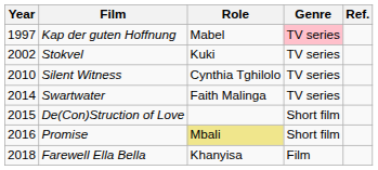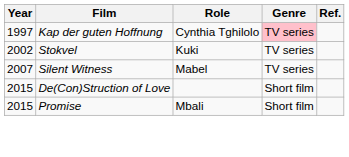 <table class="wikitable">
 <tr>
 <th>Year</th>
 <th>Film</th>
 <th>Role</th>
 <th>Genre</th>
 <th>Ref.</th>
 </tr>
 <tr>
 <td>1997</td>
 <td><em>Kap der guten Hoffnung</em></td>
-<td>Mabel</td>
+<td>Cynthia Tghilolo</td>
 <td style="background: pink;">TV series</td>
 <td></td>
 </tr>
 <tr>
 <td>2002</td>
 <td><em>Stokvel</em></td>
 <td>Kuki</td>
 <td>TV series</td>
 <td></td>
 </tr>
 <tr>
-<td>2010</td>
+<td>2007</td>
 <td><em>Silent Witness</em></td>
-<td>Cynthia Tghilolo</td>
-<td>TV series</td>
-<td></td>
-</tr>
-<tr>
-<td>2014</td>
-<td><em>Swartwater</em></td>
-<td>Faith Malinga</td>
+<td>Mabel</td>
 <td>TV series</td>
 <td></td>
 </tr>
 <tr>
 <td>2015</td>
 <td><em>De(Con)Struction of Love</em></td>
 <td></td>
 <td>Short film</td>
 <td></td>
 </tr>
 <tr>
-<td>2016</td>
+<td>2015</td>
 <td><em>Promise</em></td>
-<td style="background: khaki;">Mbali</td>
+<td>Mbali</td>
 <td>Short film</td>
 <td></td>
 </tr>
-<tr>
-<td>2018</td>
-<td><em>Farewell Ella Bella</em></td>
-<td>Khanyisa</td>
-<td>Film</td>
-<td></td>
-</tr>
 </table>
